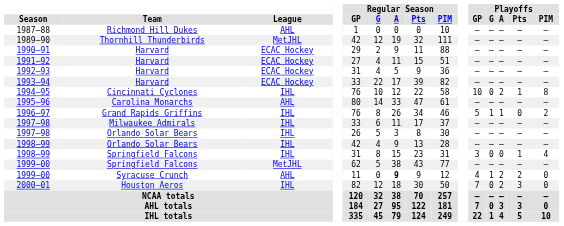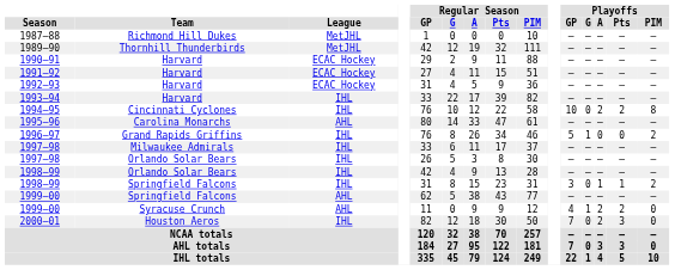 <table border="0" cellpadding="1" cellspacing="0" style="text-align:center; width:70em">
 <tr bgcolor="#e0e0e0">
 <th colspan="3"  bgcolor="#ffffff"> </th>
 <th rowspan="99" bgcolor="#ffffff"> </th>
 <th colspan="5">Regular Season</th>
 <th rowspan="99" bgcolor="#ffffff"> </th>
 <th colspan="5">Playoffs</th>
 </tr>
 <tr bgcolor="#e0e0e0">
 <th>Season</th>
 <th>Team</th>
 <th>League</th>
 <th>GP</th>
 <th><a href='#'>G</a></th>
 <th><a href='#'>A</a></th>
 <th><a href='#'>Pts</a></th>
 <th><a href='#'>PIM</a></th>
 <th>GP</th>
 <th>G</th>
 <th>A</th>
 <th>Pts</th>
 <th>PIM</th>
 </tr>
 <tr>
 <td>1987–88</td>
 <td><a href='#'>Richmond Hill Dukes</a></td>
-<td><a href='#'>AHL</a></td>
+<td><a href='#'>MetJHL</a></td>
 <td>1</td>
 <td>0</td>
 <td>0</td>
 <td>0</td>
 <td>10</td>
 <td>—</td>
 <td>—</td>
 <td>—</td>
 <td>—</td>
 <td>—</td>
 </tr>
 <tr bgcolor="f0f0f0">
 <td>1989–90</td>
 <td><a href='#'>Thornhill Thunderbirds</a></td>
 <td><a href='#'>MetJHL</a></td>
 <td>42</td>
 <td>12</td>
 <td>19</td>
 <td>32</td>
 <td>111</td>
 <td>—</td>
 <td>—</td>
 <td>—</td>
 <td>—</td>
 <td>—</td>
 </tr>
 <tr>
 <td><a href='#'>1990–91</a></td>
 <td><a href='#'>Harvard</a></td>
 <td><a href='#'>ECAC Hockey</a></td>
 <td>29</td>
 <td>2</td>
 <td>9</td>
 <td>11</td>
 <td>88</td>
 <td>—</td>
 <td>—</td>
 <td>—</td>
 <td>—</td>
 <td>—</td>
 </tr>
 <tr bgcolor="f0f0f0">
 <td><a href='#'>1991–92</a></td>
 <td><a href='#'>Harvard</a></td>
 <td><a href='#'>ECAC Hockey</a></td>
 <td>27</td>
 <td>4</td>
 <td>11</td>
 <td>15</td>
 <td>51</td>
 <td>—</td>
 <td>—</td>
 <td>—</td>
 <td>—</td>
 <td>—</td>
 </tr>
 <tr>
 <td><a href='#'>1992–93</a></td>
 <td><a href='#'>Harvard</a></td>
 <td><a href='#'>ECAC Hockey</a></td>
 <td>31</td>
 <td>4</td>
 <td>5</td>
 <td>9</td>
 <td>36</td>
 <td>—</td>
 <td>—</td>
 <td>—</td>
 <td>—</td>
 <td>—</td>
 </tr>
 <tr bgcolor="f0f0f0">
 <td><a href='#'>1993–94</a></td>
 <td><a href='#'>Harvard</a></td>
-<td><a href='#'>ECAC Hockey</a></td>
+<td><a href='#'>IHL</a></td>
 <td>33</td>
 <td>22</td>
 <td>17</td>
 <td>39</td>
 <td>82</td>
 <td>—</td>
 <td>—</td>
 <td>—</td>
 <td>—</td>
 <td>—</td>
 </tr>
 <tr>
 <td><a href='#'>1994–95</a></td>
 <td><a href='#'>Cincinnati Cyclones</a></td>
 <td><a href='#'>IHL</a></td>
 <td>76</td>
 <td>10</td>
 <td>12</td>
 <td>22</td>
 <td>58</td>
 <td>10</td>
 <td>0</td>
 <td>2</td>
-<td>1</td>
+<td>2</td>
 <td>8</td>
 </tr>
 <tr bgcolor="f0f0f0">
 <td><a href='#'>1995–96</a></td>
 <td><a href='#'>Carolina Monarchs</a></td>
 <td><a href='#'>AHL</a></td>
 <td>80</td>
 <td>14</td>
 <td>33</td>
 <td>47</td>
 <td>61</td>
 <td>—</td>
 <td>—</td>
 <td>—</td>
 <td>—</td>
 <td>—</td>
 </tr>
 <tr>
 <td><a href='#'>1996–97</a></td>
 <td><a href='#'>Grand Rapids Griffins</a></td>
 <td><a href='#'>IHL</a></td>
 <td>76</td>
 <td>8</td>
 <td>26</td>
 <td>34</td>
 <td>46</td>
 <td>5</td>
 <td>1</td>
-<td>1</td>
+<td>0</td>
 <td>0</td>
 <td>2</td>
 </tr>
 <tr bgcolor="f0f0f0">
 <td><a href='#'>1997–98</a></td>
 <td><a href='#'>Milwaukee Admirals</a></td>
 <td><a href='#'>IHL</a></td>
 <td>33</td>
 <td>6</td>
 <td>11</td>
 <td>17</td>
 <td>37</td>
 <td>—</td>
 <td>—</td>
 <td>—</td>
 <td>—</td>
 <td>—</td>
 </tr>
 <tr>
 <td><a href='#'>1997–98</a></td>
 <td><a href='#'>Orlando Solar Bears</a></td>
 <td><a href='#'>IHL</a></td>
 <td>26</td>
 <td>5</td>
 <td>3</td>
 <td>8</td>
 <td>30</td>
 <td>—</td>
 <td>—</td>
 <td>—</td>
 <td>—</td>
 <td>—</td>
 </tr>
 <tr bgcolor="f0f0f0">
 <td><a href='#'>1998–99</a></td>
 <td><a href='#'>Orlando Solar Bears</a></td>
 <td><a href='#'>IHL</a></td>
 <td>42</td>
 <td>4</td>
 <td>9</td>
 <td>13</td>
 <td>28</td>
 <td>—</td>
 <td>—</td>
 <td>—</td>
 <td>—</td>
 <td>—</td>
 </tr>
 <tr>
 <td><a href='#'>1998–99</a></td>
 <td><a href='#'>Springfield Falcons</a></td>
 <td><a href='#'>IHL</a></td>
 <td>31</td>
 <td>8</td>
 <td>15</td>
 <td>23</td>
 <td>31</td>
 <td>3</td>
 <td>0</td>
-<td>0</td>
 <td>1</td>
-<td>4</td>
+<td>1</td>
+<td>2</td>
 </tr>
 <tr bgcolor="f0f0f0">
 <td><a href='#'>1999–00</a></td>
 <td><a href='#'>Springfield Falcons</a></td>
-<td><a href='#'>MetJHL</a></td>
+<td><a href='#'>AHL</a></td>
 <td>62</td>
 <td>5</td>
 <td>38</td>
 <td>43</td>
 <td>77</td>
 <td>—</td>
 <td>—</td>
 <td>—</td>
 <td>—</td>
 <td>—</td>
 </tr>
 <tr>
 <td><a href='#'>1999–00</a></td>
 <td><a href='#'>Syracuse Crunch</a></td>
 <td><a href='#'>AHL</a></td>
 <td>11</td>
 <td>0</td>
-<td><strong>9</strong></td>
+<td>9</td>
 <td>9</td>
 <td>12</td>
 <td>4</td>
 <td>1</td>
 <td>2</td>
 <td>2</td>
 <td>0</td>
 </tr>
 <tr bgcolor="f0f0f0">
 <td><a href='#'>2000–01</a></td>
 <td><a href='#'>Houston Aeros</a></td>
 <td><a href='#'>IHL</a></td>
 <td>82</td>
 <td>12</td>
 <td>18</td>
 <td>30</td>
 <td>50</td>
 <td>7</td>
 <td>0</td>
 <td>2</td>
 <td>3</td>
 <td>0</td>
 </tr>
 <tr bgcolor="#e0e0e0">
 <th colspan="3">NCAA totals</th>
 <th>120</th>
 <th>32</th>
 <th>38</th>
 <th>70</th>
 <th>257</th>
 <th>—</th>
 <th>—</th>
 <th>—</th>
 <th>—</th>
 <th>—</th>
 </tr>
 <tr bgcolor="#e0e0e0">
 <th colspan="3">AHL totals</th>
 <th>184</th>
 <th>27</th>
 <th>95</th>
 <th>122</th>
 <th>181</th>
 <th>7</th>
 <th>0</th>
 <th>3</th>
 <th>3</th>
 <th>0</th>
 </tr>
 <tr bgcolor="#e0e0e0">
 <th colspan="3">IHL totals</th>
 <th>335</th>
 <th>45</th>
 <th>79</th>
 <th>124</th>
 <th>249</th>
 <th>22</th>
 <th>1</th>
 <th>4</th>
 <th>5</th>
 <th>10</th>
 </tr>
 </table>
